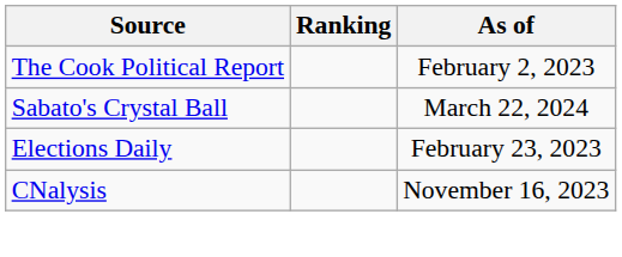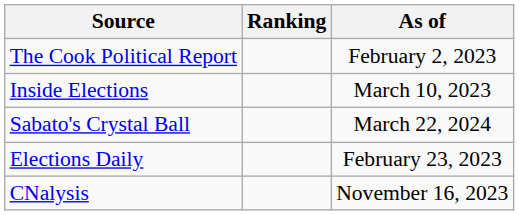 <table class="wikitable" style="text-align:center">
 <tr>
 <th>Source</th>
 <th>Ranking</th>
 <th>As of</th>
 </tr>
 <tr>
 <td style="text-align:left"><a href='#'>The Cook Political Report</a></td>
 <td></td>
 <td>February 2, 2023</td>
+</tr>
+<tr>
+<td style="text-align:left"><a href='#'>Inside Elections</a></td>
+<td></td>
+<td>March 10, 2023</td>
 </tr>
 <tr>
 <td style="text-align:left"><a href='#'>Sabato's Crystal Ball</a></td>
 <td></td>
 <td>March 22, 2024</td>
 </tr>
 <tr>
 <td style="text-align:left"><a href='#'>Elections Daily</a></td>
 <td></td>
 <td>February 23, 2023</td>
 </tr>
 <tr>
 <td style="text-align:left"><a href='#'>CNalysis</a></td>
 <td></td>
 <td>November 16, 2023</td>
 </tr>
 </table>
